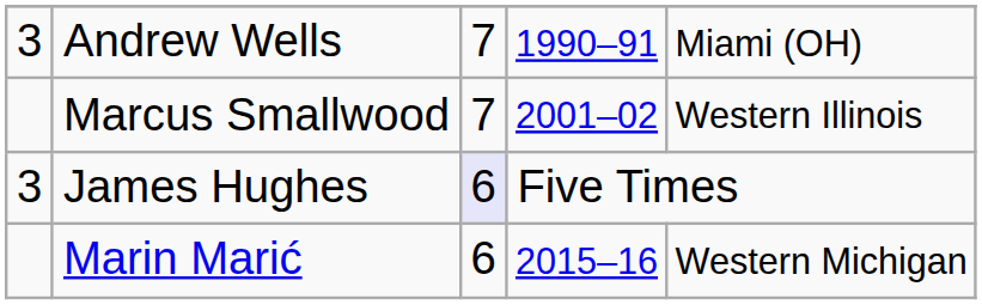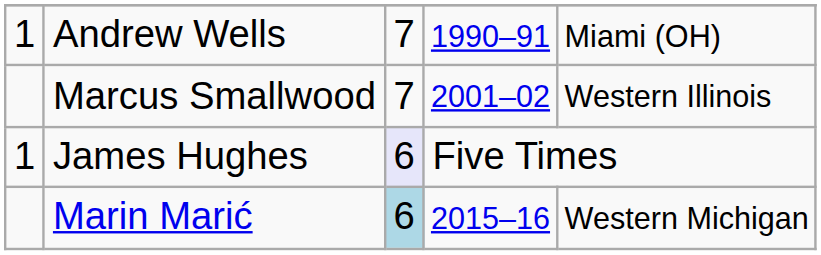 <table class="wikitable">
 <tr>
 </tr>
 <tr>
-<td>3</td>
+<td>1</td>
 <td>Andrew Wells</td>
 <td>7</td>
 <td style="font-size:80%;"><a href='#'>1990–91</a></td>
 <td style="font-size:80%;">Miami (OH)</td>
 </tr>
 <tr>
 <td></td>
 <td>Marcus Smallwood</td>
 <td>7</td>
 <td style="font-size:80%;"><a href='#'>2001–02</a></td>
 <td style="font-size:80%;">Western Illinois</td>
 </tr>
 <tr>
-<td>3</td>
+<td>1</td>
 <td>James Hughes</td>
 <td style="background: lavender;">6</td>
 <td colspan="2">Five Times</td>
 </tr>
 <tr>
 <td></td>
 <td><a href='#'>Marin Marić</a></td>
-<td>6</td>
+<td style="background: lightblue;">6</td>
 <td style="font-size:80%;"><a href='#'>2015–16</a></td>
 <td style="font-size:80%;">Western Michigan</td>
 </tr>
 </table>
